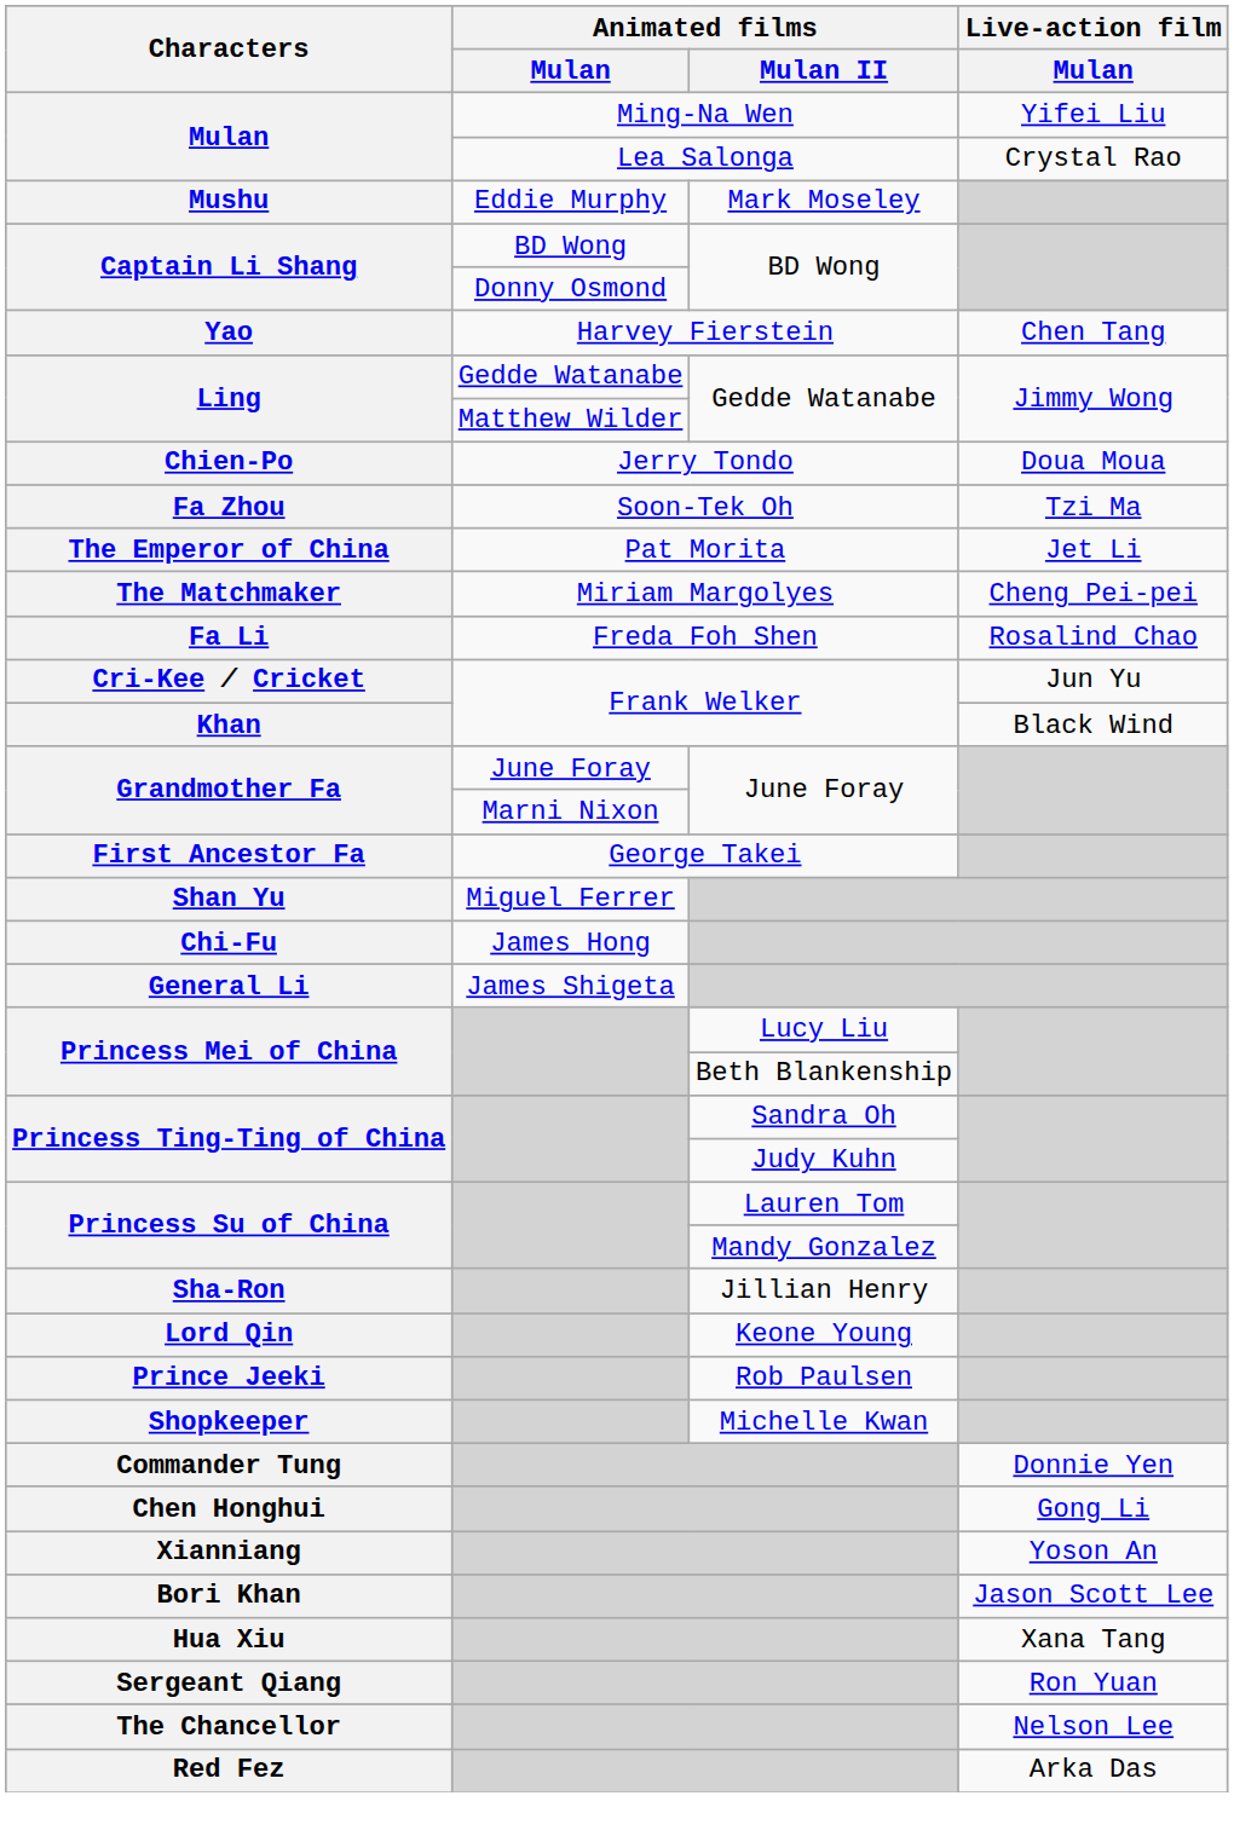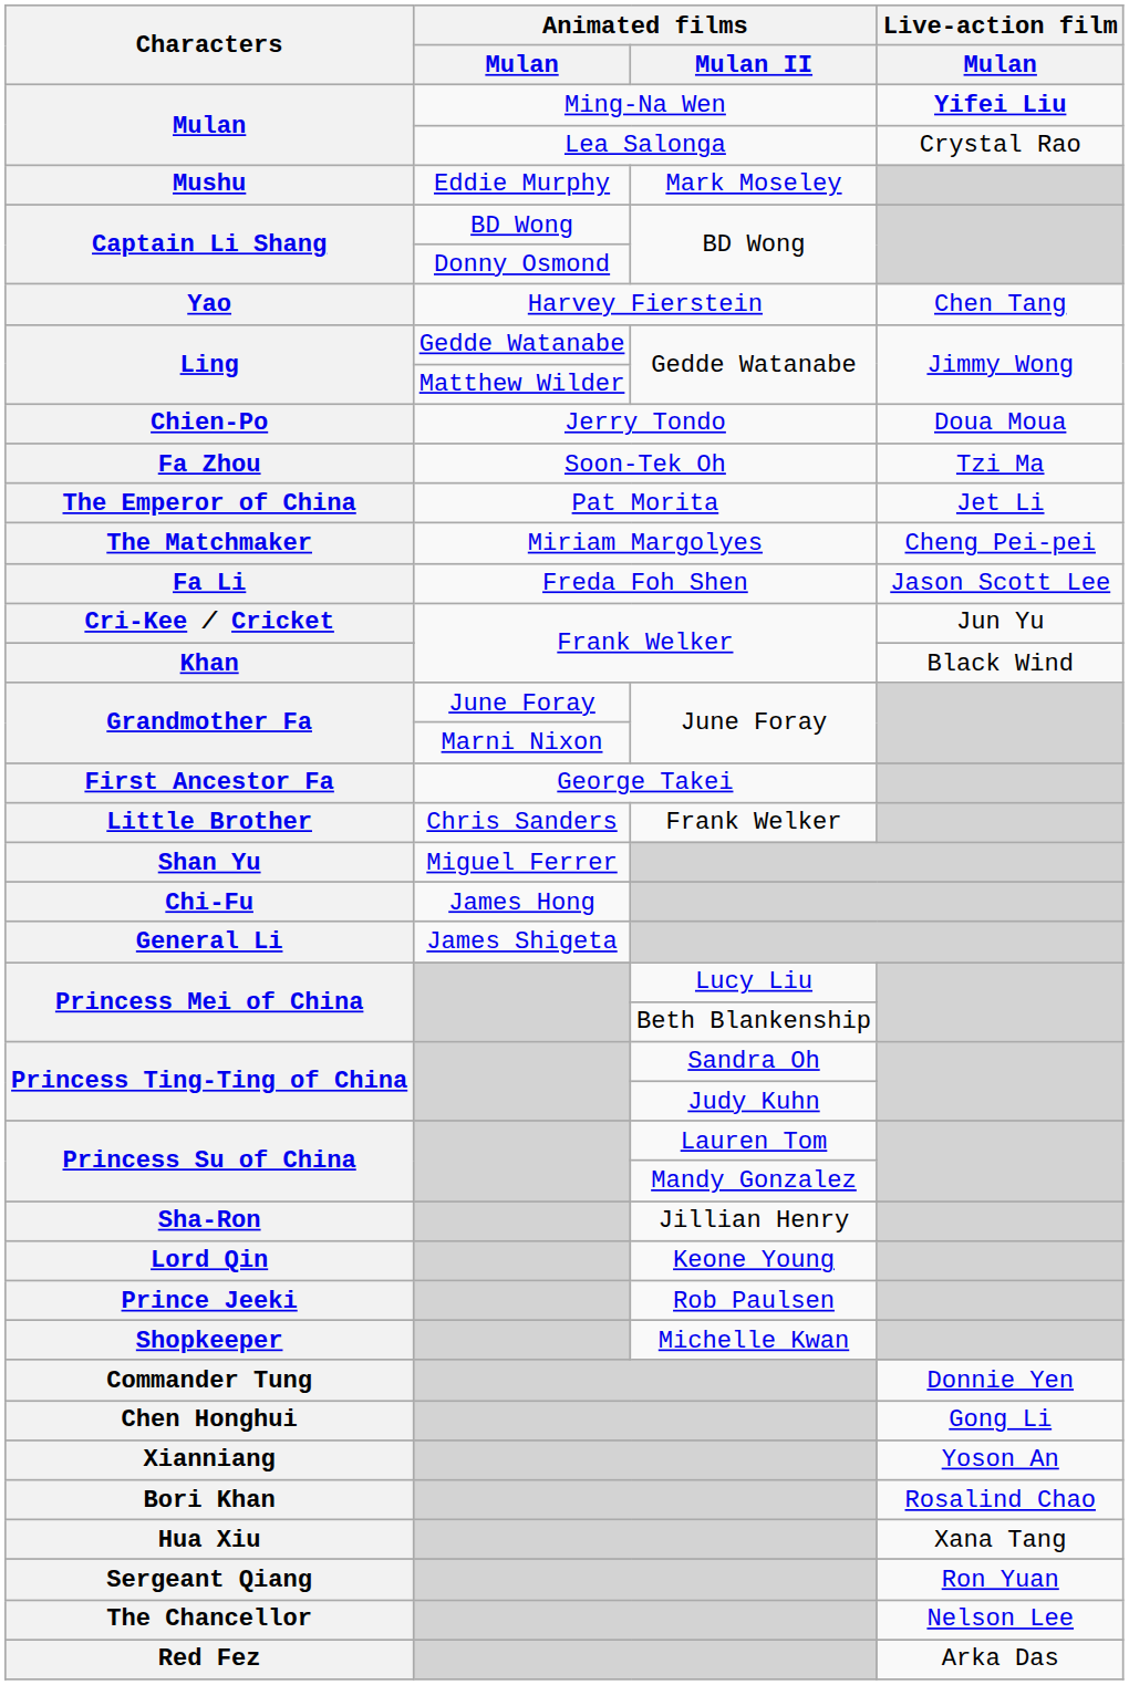 <table class="wikitable plainrowheaders" style="text-align:center;">
 <tr>
 <th rowspan="2">Characters</th>
 <th colspan="2">Animated films</th>
 <th>Live-action film</th>
 </tr>
 <tr>
 <th><a href='#'>Mulan</a></th>
 <th><a href='#'>Mulan II</a></th>
 <th><a href='#'>Mulan</a></th>
 </tr>
 <tr>
 <th rowspan="2"><a href='#'>Mulan</a></th>
 <td colspan="2"><a href='#'>Ming-Na Wen</a></td>
-<td><a href='#'>Yifei Liu</a></td>
+<td><strong><a href='#'>Yifei Liu</a></strong></td>
 </tr>
 <tr>
 <td colspan="2"><a href='#'>Lea Salonga</a></td>
 <td>Crystal Rao</td>
 </tr>
 <tr>
 <th><a href='#'>Mushu</a></th>
 <td><a href='#'>Eddie Murphy</a></td>
 <td><a href='#'>Mark Moseley</a></td>
 <td style="background:#d3d3d3;"></td>
 </tr>
 <tr>
 <th rowspan="2"><a href='#'>Captain Li Shang</a></th>
 <td><a href='#'>BD Wong</a></td>
 <td rowspan="2">BD Wong</td>
 <td rowspan="2" style="background:#d3d3d3;"></td>
 </tr>
 <tr>
 <td><a href='#'>Donny Osmond</a></td>
 </tr>
 <tr>
 <th><a href='#'>Yao</a></th>
 <td colspan="2"><a href='#'>Harvey Fierstein</a></td>
 <td><a href='#'>Chen Tang</a></td>
 </tr>
 <tr>
 <th rowspan="2"><a href='#'>Ling</a></th>
 <td><a href='#'>Gedde Watanabe</a></td>
 <td rowspan="2">Gedde Watanabe</td>
 <td rowspan="2"><a href='#'>Jimmy Wong</a></td>
 </tr>
 <tr>
 <td><a href='#'>Matthew Wilder</a></td>
 </tr>
 <tr>
 <th><a href='#'>Chien-Po</a></th>
 <td colspan="2"><a href='#'>Jerry Tondo</a></td>
 <td><a href='#'>Doua Moua</a></td>
 </tr>
 <tr>
 <th><a href='#'>Fa Zhou</a></th>
 <td colspan="2"><a href='#'>Soon-Tek Oh</a></td>
 <td><a href='#'>Tzi Ma</a></td>
 </tr>
 <tr>
 <th><a href='#'>The Emperor of China</a></th>
 <td colspan="2"><a href='#'>Pat Morita</a></td>
 <td><a href='#'>Jet Li</a></td>
 </tr>
 <tr>
 <th><a href='#'>The Matchmaker</a></th>
 <td colspan="2"><a href='#'>Miriam Margolyes</a></td>
 <td><a href='#'>Cheng Pei-pei</a></td>
 </tr>
 <tr>
 <th><a href='#'>Fa Li</a></th>
 <td colspan="2"><a href='#'>Freda Foh Shen</a></td>
-<td><a href='#'>Rosalind Chao</a></td>
+<td><a href='#'>Jason Scott Lee</a></td>
 </tr>
 <tr>
 <th><a href='#'>Cri-Kee</a> <em>/</em> <a href='#'>Cricket</a></th>
 <td rowspan="2" colspan="2"><a href='#'>Frank Welker</a></td>
 <td>Jun Yu</td>
 </tr>
 <tr>
 <th><a href='#'>Khan</a></th>
 <td>Black Wind</td>
 </tr>
 <tr>
 <th rowspan="2"><a href='#'>Grandmother Fa</a></th>
 <td><a href='#'>June Foray</a></td>
 <td rowspan="2">June Foray</td>
 <td rowspan="2" style="background:#d3d3d3;"></td>
 </tr>
 <tr>
 <td><a href='#'>Marni Nixon</a></td>
 </tr>
 <tr>
 <th><a href='#'>First Ancestor Fa</a></th>
 <td colspan="2"><a href='#'>George Takei</a></td>
+<td style="background:#d3d3d3;"></td>
+</tr>
+<tr>
+<th><a href='#'>Little Brother</a></th>
+<td><a href='#'>Chris Sanders</a></td>
+<td>Frank Welker</td>
 <td style="background:#d3d3d3;"></td>
 </tr>
 <tr>
 <th><a href='#'>Shan Yu</a></th>
 <td><a href='#'>Miguel Ferrer</a></td>
 <td colspan="2" style="background:#d3d3d3;"></td>
 </tr>
 <tr>
 <th><a href='#'>Chi-Fu</a></th>
 <td><a href='#'>James Hong</a></td>
 <td colspan="2" style="background:#d3d3d3;"></td>
 </tr>
 <tr>
 <th><a href='#'>General Li</a></th>
 <td><a href='#'>James Shigeta</a></td>
 <td colspan="2" style="background:#d3d3d3;"></td>
 </tr>
 <tr>
 <th rowspan="2"><a href='#'>Princess Mei of China</a></th>
 <td rowspan="2" style="background:#d3d3d3;"></td>
 <td><a href='#'>Lucy Liu</a></td>
 <td rowspan="2" style="background:#d3d3d3;"></td>
 </tr>
 <tr>
 <td>Beth Blankenship</td>
 </tr>
 <tr>
 <th rowspan="2"><a href='#'>Princess Ting-Ting of China</a></th>
 <td rowspan="2" style="background:#d3d3d3;"></td>
 <td><a href='#'>Sandra Oh</a></td>
 <td rowspan="2" style="background:#d3d3d3;"></td>
 </tr>
 <tr>
 <td><a href='#'>Judy Kuhn</a></td>
 </tr>
 <tr>
 <th rowspan="2"><a href='#'>Princess Su of China</a></th>
 <td rowspan="2" style="background:#d3d3d3;"></td>
 <td><a href='#'>Lauren Tom</a></td>
 <td rowspan="2" style="background:#d3d3d3;"></td>
 </tr>
 <tr>
 <td><a href='#'>Mandy Gonzalez</a></td>
 </tr>
 <tr>
 <th><a href='#'>Sha-Ron</a></th>
 <td style="background:#d3d3d3;"></td>
 <td>Jillian Henry</td>
 <td style="background:#d3d3d3;"></td>
 </tr>
 <tr>
 <th><a href='#'>Lord Qin</a></th>
 <td style="background:#d3d3d3;"></td>
 <td><a href='#'>Keone Young</a></td>
 <td style="background:#d3d3d3;"></td>
 </tr>
 <tr>
 <th><a href='#'>Prince Jeeki</a></th>
 <td style="background:#d3d3d3;"></td>
 <td><a href='#'>Rob Paulsen</a></td>
 <td style="background:#d3d3d3;"></td>
 </tr>
 <tr>
 <th><a href='#'>Shopkeeper</a></th>
 <td style="background:#d3d3d3;"></td>
 <td><a href='#'>Michelle Kwan</a></td>
 <td style="background:#d3d3d3;"></td>
 </tr>
 <tr>
 <th>Commander Tung</th>
 <td colspan="2" style="background:#d3d3d3;"></td>
 <td><a href='#'>Donnie Yen</a></td>
 </tr>
 <tr>
 <th>Chen Honghui</th>
 <td colspan="2" style="background:#d3d3d3;"></td>
 <td><a href='#'>Gong Li</a></td>
 </tr>
 <tr>
 <th>Xianniang</th>
 <td colspan="2" style="background:#d3d3d3;"></td>
 <td><a href='#'>Yoson An</a></td>
 </tr>
 <tr>
 <th>Bori Khan</th>
 <td colspan="2" style="background:#d3d3d3;"></td>
-<td><a href='#'>Jason Scott Lee</a></td>
+<td><a href='#'>Rosalind Chao</a></td>
 </tr>
 <tr>
 <th>Hua Xiu</th>
 <td colspan="2" style="background:#d3d3d3;"></td>
 <td>Xana Tang</td>
 </tr>
 <tr>
 <th>Sergeant Qiang</th>
 <td colspan="2" style="background:#d3d3d3;"></td>
 <td><a href='#'>Ron Yuan</a></td>
 </tr>
 <tr>
 <th>The Chancellor</th>
 <td colspan="2" style="background:#d3d3d3;"></td>
 <td><a href='#'>Nelson Lee</a></td>
 </tr>
 <tr>
 <th>Red Fez</th>
 <td colspan="2" style="background:#d3d3d3;"></td>
 <td>Arka Das</td>
 </tr>
 </table>
